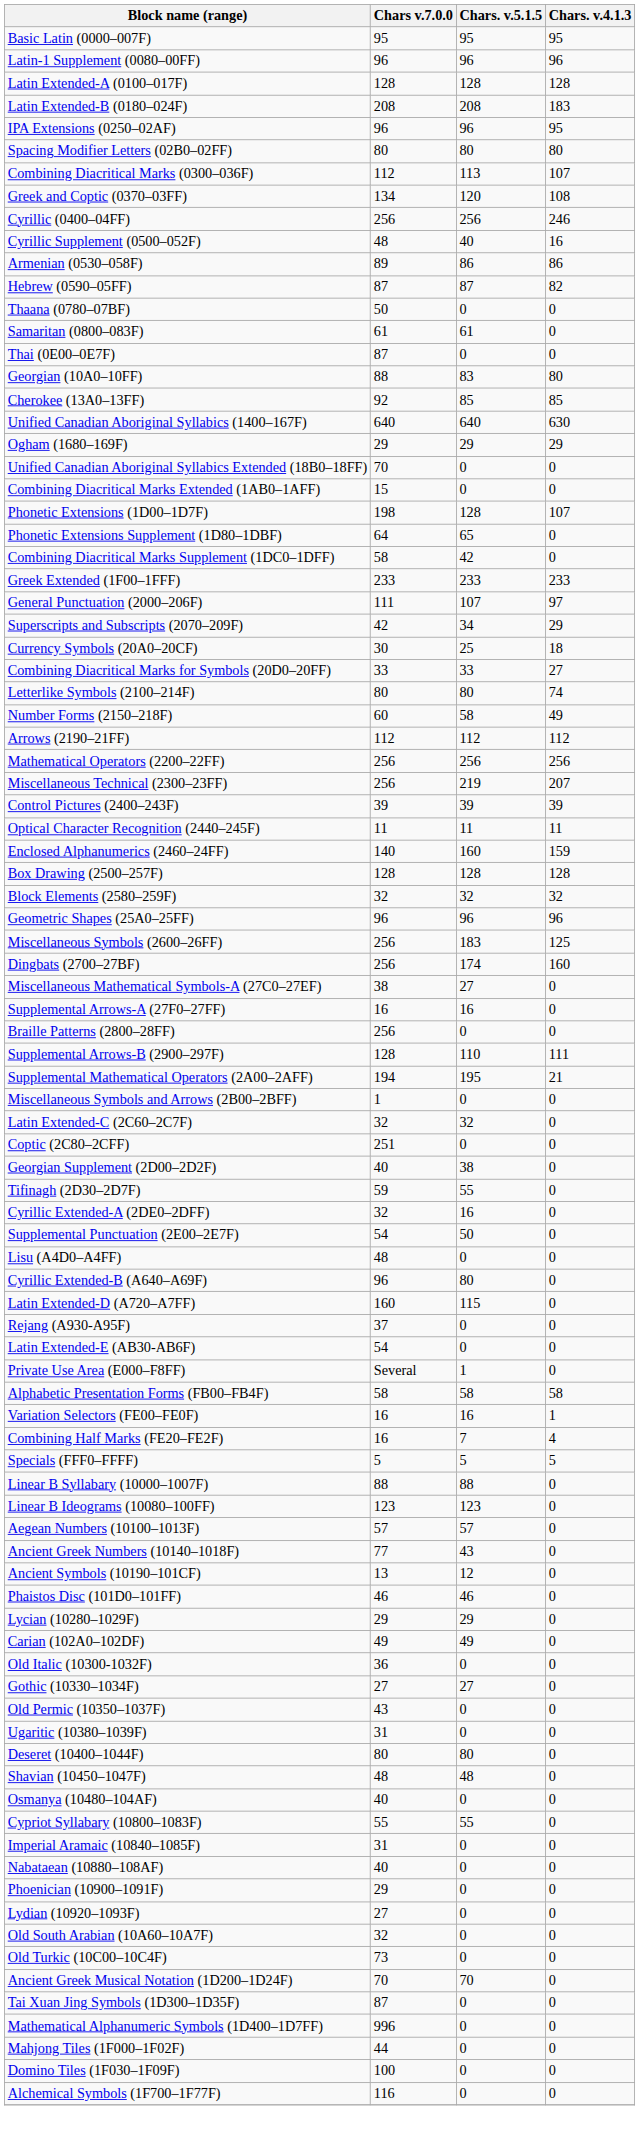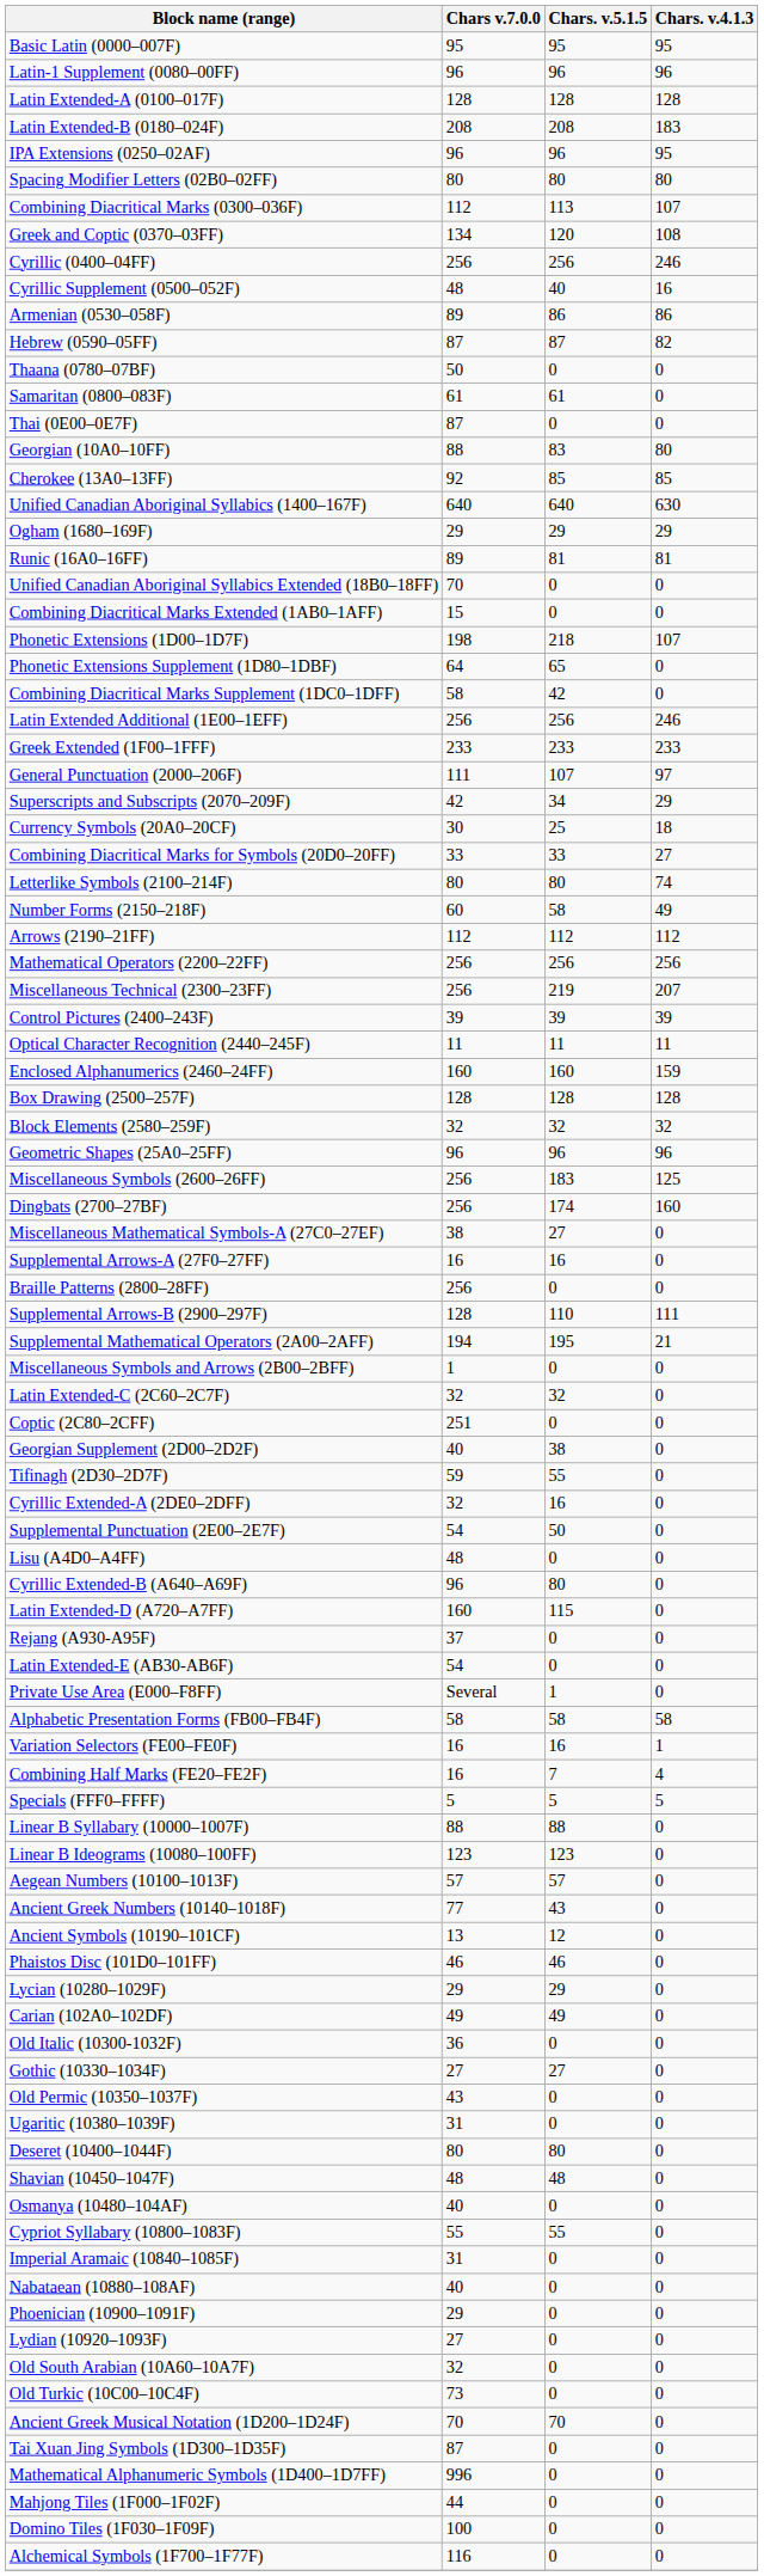 <table class="wikitable" style="text-align: left; vertical-align: middle;">
 <tr>
 <th>Block name (range)</th>
 <th>Chars v.7.0.0</th>
 <th>Chars. v.5.1.5</th>
 <th>Chars. v.4.1.3</th>
 </tr>
 <tr>
 <td><a href='#'>Basic Latin</a> (0000–007F)</td>
 <td>95</td>
 <td>95</td>
 <td>95</td>
 </tr>
 <tr>
 <td><a href='#'>Latin-1 Supplement</a> (0080–00FF)</td>
 <td>96</td>
 <td>96</td>
 <td>96</td>
 </tr>
 <tr>
 <td><a href='#'>Latin Extended-A</a> (0100–017F)</td>
 <td>128</td>
 <td>128</td>
 <td>128</td>
 </tr>
 <tr>
 <td><a href='#'>Latin Extended-B</a> (0180–024F)</td>
 <td>208</td>
 <td>208</td>
 <td>183</td>
 </tr>
 <tr>
 <td><a href='#'>IPA Extensions</a> (0250–02AF)</td>
 <td>96</td>
 <td>96</td>
 <td>95</td>
 </tr>
 <tr>
 <td><a href='#'>Spacing Modifier Letters</a> (02B0–02FF)</td>
 <td>80</td>
 <td>80</td>
 <td>80</td>
 </tr>
 <tr>
 <td><a href='#'>Combining Diacritical Marks</a> (0300–036F)</td>
 <td>112</td>
 <td>113</td>
 <td>107</td>
 </tr>
 <tr>
 <td><a href='#'>Greek and Coptic</a> (0370–03FF)</td>
 <td>134</td>
 <td>120</td>
 <td>108</td>
 </tr>
 <tr>
 <td><a href='#'>Cyrillic</a> (0400–04FF)</td>
 <td>256</td>
 <td>256</td>
 <td>246</td>
 </tr>
 <tr>
 <td><a href='#'>Cyrillic Supplement</a> (0500–052F)</td>
 <td>48</td>
 <td>40</td>
 <td>16</td>
 </tr>
 <tr>
 <td><a href='#'>Armenian</a> (0530–058F)</td>
 <td>89</td>
 <td>86</td>
 <td>86</td>
 </tr>
 <tr>
 <td><a href='#'>Hebrew</a> (0590–05FF)</td>
 <td>87</td>
 <td>87</td>
 <td>82</td>
 </tr>
 <tr>
 <td><a href='#'>Thaana</a> (0780–07BF)</td>
 <td>50</td>
 <td>0</td>
 <td>0</td>
 </tr>
 <tr>
 <td><a href='#'>Samaritan</a> (0800–083F)</td>
 <td>61</td>
 <td>61</td>
 <td>0</td>
 </tr>
 <tr>
 <td><a href='#'>Thai</a> (0E00–0E7F)</td>
 <td>87</td>
 <td>0</td>
 <td>0</td>
 </tr>
 <tr>
 <td><a href='#'>Georgian</a> (10A0–10FF)</td>
 <td>88</td>
 <td>83</td>
 <td>80</td>
 </tr>
 <tr>
 <td><a href='#'>Cherokee</a> (13A0–13FF)</td>
 <td>92</td>
 <td>85</td>
 <td>85</td>
 </tr>
 <tr>
 <td><a href='#'>Unified Canadian Aboriginal Syllabics</a> (1400–167F)</td>
 <td>640</td>
 <td>640</td>
 <td>630</td>
 </tr>
 <tr>
 <td><a href='#'>Ogham</a> (1680–169F)</td>
 <td>29</td>
 <td>29</td>
 <td>29</td>
 </tr>
 <tr>
+<td><a href='#'>Runic</a> (16A0–16FF)</td>
+<td>89</td>
+<td>81</td>
+<td>81</td>
+</tr>
+<tr>
 <td><a href='#'>Unified Canadian Aboriginal Syllabics Extended</a> (18B0–18FF)</td>
 <td>70</td>
 <td>0</td>
 <td>0</td>
 </tr>
 <tr>
 <td><a href='#'>Combining Diacritical Marks Extended</a> (1AB0–1AFF)</td>
 <td>15</td>
 <td>0</td>
 <td>0</td>
 </tr>
 <tr>
 <td><a href='#'>Phonetic Extensions</a> (1D00–1D7F)</td>
 <td>198</td>
-<td>128</td>
+<td>218</td>
 <td>107</td>
 </tr>
 <tr>
 <td><a href='#'>Phonetic Extensions Supplement</a> (1D80–1DBF)</td>
 <td>64</td>
 <td>65</td>
 <td>0</td>
 </tr>
 <tr>
 <td><a href='#'>Combining Diacritical Marks Supplement</a> (1DC0–1DFF)</td>
 <td>58</td>
 <td>42</td>
 <td>0</td>
+</tr>
+<tr>
+<td><a href='#'>Latin Extended Additional</a> (1E00–1EFF)</td>
+<td>256</td>
+<td>256</td>
+<td>246</td>
 </tr>
 <tr>
 <td><a href='#'>Greek Extended</a> (1F00–1FFF)</td>
 <td>233</td>
 <td>233</td>
 <td>233</td>
 </tr>
 <tr>
 <td><a href='#'>General Punctuation</a> (2000–206F)</td>
 <td>111</td>
 <td>107</td>
 <td>97</td>
 </tr>
 <tr>
 <td><a href='#'>Superscripts and Subscripts</a> (2070–209F)</td>
 <td>42</td>
 <td>34</td>
 <td>29</td>
 </tr>
 <tr>
 <td><a href='#'>Currency Symbols</a> (20A0–20CF)</td>
 <td>30</td>
 <td>25</td>
 <td>18</td>
 </tr>
 <tr>
 <td><a href='#'>Combining Diacritical Marks for Symbols</a> (20D0–20FF)</td>
 <td>33</td>
 <td>33</td>
 <td>27</td>
 </tr>
 <tr>
 <td><a href='#'>Letterlike Symbols</a> (2100–214F)</td>
 <td>80</td>
 <td>80</td>
 <td>74</td>
 </tr>
 <tr>
 <td><a href='#'>Number Forms</a> (2150–218F)</td>
 <td>60</td>
 <td>58</td>
 <td>49</td>
 </tr>
 <tr>
 <td><a href='#'>Arrows</a> (2190–21FF)</td>
 <td>112</td>
 <td>112</td>
 <td>112</td>
 </tr>
 <tr>
 <td><a href='#'>Mathematical Operators</a> (2200–22FF)</td>
 <td>256</td>
 <td>256</td>
 <td>256</td>
 </tr>
 <tr>
 <td><a href='#'>Miscellaneous Technical</a> (2300–23FF)</td>
 <td>256</td>
 <td>219</td>
 <td>207</td>
 </tr>
 <tr>
 <td><a href='#'>Control Pictures</a> (2400–243F)</td>
 <td>39</td>
 <td>39</td>
 <td>39</td>
 </tr>
 <tr>
 <td><a href='#'>Optical Character Recognition</a> (2440–245F)</td>
 <td>11</td>
 <td>11</td>
 <td>11</td>
 </tr>
 <tr>
 <td><a href='#'>Enclosed Alphanumerics</a> (2460–24FF)</td>
-<td>140</td>
+<td>160</td>
 <td>160</td>
 <td>159</td>
 </tr>
 <tr>
 <td><a href='#'>Box Drawing</a> (2500–257F)</td>
 <td>128</td>
 <td>128</td>
 <td>128</td>
 </tr>
 <tr>
 <td><a href='#'>Block Elements</a> (2580–259F)</td>
 <td>32</td>
 <td>32</td>
 <td>32</td>
 </tr>
 <tr>
 <td><a href='#'>Geometric Shapes</a> (25A0–25FF)</td>
 <td>96</td>
 <td>96</td>
 <td>96</td>
 </tr>
 <tr>
 <td><a href='#'>Miscellaneous Symbols</a> (2600–26FF)</td>
 <td>256</td>
 <td>183</td>
 <td>125</td>
 </tr>
 <tr>
 <td><a href='#'>Dingbats</a> (2700–27BF)</td>
 <td>256</td>
 <td>174</td>
 <td>160</td>
 </tr>
 <tr>
 <td><a href='#'>Miscellaneous Mathematical Symbols-A</a> (27C0–27EF)</td>
 <td>38</td>
 <td>27</td>
 <td>0</td>
 </tr>
 <tr>
 <td><a href='#'>Supplemental Arrows-A</a> (27F0–27FF)</td>
 <td>16</td>
 <td>16</td>
 <td>0</td>
 </tr>
 <tr>
 <td><a href='#'>Braille Patterns</a> (2800–28FF)</td>
 <td>256</td>
 <td>0</td>
 <td>0</td>
 </tr>
 <tr>
 <td><a href='#'>Supplemental Arrows-B</a> (2900–297F)</td>
 <td>128</td>
 <td>110</td>
 <td>111</td>
 </tr>
 <tr>
 <td><a href='#'>Supplemental Mathematical Operators</a> (2A00–2AFF)</td>
 <td>194</td>
 <td>195</td>
 <td>21</td>
 </tr>
 <tr>
 <td><a href='#'>Miscellaneous Symbols and Arrows</a> (2B00–2BFF)</td>
 <td>1</td>
 <td>0</td>
 <td>0</td>
 </tr>
 <tr>
 <td><a href='#'>Latin Extended-C</a> (2C60–2C7F)</td>
 <td>32</td>
 <td>32</td>
 <td>0</td>
 </tr>
 <tr>
 <td><a href='#'>Coptic</a> (2C80–2CFF)</td>
 <td>251</td>
 <td>0</td>
 <td>0</td>
 </tr>
 <tr>
 <td><a href='#'>Georgian Supplement</a> (2D00–2D2F)</td>
 <td>40</td>
 <td>38</td>
 <td>0</td>
 </tr>
 <tr>
 <td><a href='#'>Tifinagh</a> (2D30–2D7F)</td>
 <td>59</td>
 <td>55</td>
 <td>0</td>
 </tr>
 <tr>
 <td><a href='#'>Cyrillic Extended-A</a> (2DE0–2DFF)</td>
 <td>32</td>
 <td>16</td>
 <td>0</td>
 </tr>
 <tr>
 <td><a href='#'>Supplemental Punctuation</a> (2E00–2E7F)</td>
 <td>54</td>
 <td>50</td>
 <td>0</td>
 </tr>
 <tr>
 <td><a href='#'>Lisu</a> (A4D0–A4FF)</td>
 <td>48</td>
 <td>0</td>
 <td>0</td>
 </tr>
 <tr>
 <td><a href='#'>Cyrillic Extended-B</a> (A640–A69F)</td>
 <td>96</td>
 <td>80</td>
 <td>0</td>
 </tr>
 <tr>
 <td><a href='#'>Latin Extended-D</a> (A720–A7FF)</td>
 <td>160</td>
 <td>115</td>
 <td>0</td>
 </tr>
 <tr>
 <td><a href='#'>Rejang</a> (A930-A95F)</td>
 <td>37</td>
 <td>0</td>
 <td>0</td>
 </tr>
 <tr>
 <td><a href='#'>Latin Extended-E</a> (AB30-AB6F)</td>
 <td>54</td>
 <td>0</td>
 <td>0</td>
 </tr>
 <tr>
 <td><a href='#'>Private Use Area</a> (E000–F8FF)</td>
 <td>Several</td>
 <td>1</td>
 <td>0</td>
 </tr>
 <tr>
 <td><a href='#'>Alphabetic Presentation Forms</a> (FB00–FB4F)</td>
 <td>58</td>
 <td>58</td>
 <td>58</td>
 </tr>
 <tr>
 <td><a href='#'>Variation Selectors</a> (FE00–FE0F)</td>
 <td>16</td>
 <td>16</td>
 <td>1</td>
 </tr>
 <tr>
 <td><a href='#'>Combining Half Marks</a> (FE20–FE2F)</td>
 <td>16</td>
 <td>7</td>
 <td>4</td>
 </tr>
 <tr>
 <td><a href='#'>Specials</a> (FFF0–FFFF)</td>
 <td>5</td>
 <td>5</td>
 <td>5</td>
 </tr>
 <tr>
 <td><a href='#'>Linear B Syllabary</a> (10000–1007F)</td>
 <td>88</td>
 <td>88</td>
 <td>0</td>
 </tr>
 <tr>
 <td><a href='#'>Linear B Ideograms</a> (10080–100FF)</td>
 <td>123</td>
 <td>123</td>
 <td>0</td>
 </tr>
 <tr>
 <td><a href='#'>Aegean Numbers</a> (10100–1013F)</td>
 <td>57</td>
 <td>57</td>
 <td>0</td>
 </tr>
 <tr>
 <td><a href='#'>Ancient Greek Numbers</a> (10140–1018F)</td>
 <td>77</td>
 <td>43</td>
 <td>0</td>
 </tr>
 <tr>
 <td><a href='#'>Ancient Symbols</a> (10190–101CF)</td>
 <td>13</td>
 <td>12</td>
 <td>0</td>
 </tr>
 <tr>
 <td><a href='#'>Phaistos Disc</a> (101D0–101FF)</td>
 <td>46</td>
 <td>46</td>
 <td>0</td>
 </tr>
 <tr>
 <td><a href='#'>Lycian</a> (10280–1029F)</td>
 <td>29</td>
 <td>29</td>
 <td>0</td>
 </tr>
 <tr>
 <td><a href='#'>Carian</a> (102A0–102DF)</td>
 <td>49</td>
 <td>49</td>
 <td>0</td>
 </tr>
 <tr>
 <td><a href='#'>Old Italic</a> (10300-1032F)</td>
 <td>36</td>
 <td>0</td>
 <td>0</td>
 </tr>
 <tr>
 <td><a href='#'>Gothic</a> (10330–1034F)</td>
 <td>27</td>
 <td>27</td>
 <td>0</td>
 </tr>
 <tr>
 <td><a href='#'>Old Permic</a> (10350–1037F)</td>
 <td>43</td>
 <td>0</td>
 <td>0</td>
 </tr>
 <tr>
 <td><a href='#'>Ugaritic</a> (10380–1039F)</td>
 <td>31</td>
 <td>0</td>
 <td>0</td>
 </tr>
 <tr>
 <td><a href='#'>Deseret</a> (10400–1044F)</td>
 <td>80</td>
 <td>80</td>
 <td>0</td>
 </tr>
 <tr>
 <td><a href='#'>Shavian</a> (10450–1047F)</td>
 <td>48</td>
 <td>48</td>
 <td>0</td>
 </tr>
 <tr>
 <td><a href='#'>Osmanya</a> (10480–104AF)</td>
 <td>40</td>
 <td>0</td>
 <td>0</td>
 </tr>
 <tr>
 <td><a href='#'>Cypriot Syllabary</a> (10800–1083F)</td>
 <td>55</td>
 <td>55</td>
 <td>0</td>
 </tr>
 <tr>
 <td><a href='#'>Imperial Aramaic</a> (10840–1085F)</td>
 <td>31</td>
 <td>0</td>
 <td>0</td>
 </tr>
 <tr>
 <td><a href='#'>Nabataean</a> (10880–108AF)</td>
 <td>40</td>
 <td>0</td>
 <td>0</td>
 </tr>
 <tr>
 <td><a href='#'>Phoenician</a> (10900–1091F)</td>
 <td>29</td>
 <td>0</td>
 <td>0</td>
 </tr>
 <tr>
 <td><a href='#'>Lydian</a> (10920–1093F)</td>
 <td>27</td>
 <td>0</td>
 <td>0</td>
 </tr>
 <tr>
 <td><a href='#'>Old South Arabian</a> (10A60–10A7F)</td>
 <td>32</td>
 <td>0</td>
 <td>0</td>
 </tr>
 <tr>
 <td><a href='#'>Old Turkic</a> (10C00–10C4F)</td>
 <td>73</td>
 <td>0</td>
 <td>0</td>
 </tr>
 <tr>
 <td><a href='#'>Ancient Greek Musical Notation</a> (1D200–1D24F)</td>
 <td>70</td>
 <td>70</td>
 <td>0</td>
 </tr>
 <tr>
 <td><a href='#'>Tai Xuan Jing Symbols</a> (1D300–1D35F)</td>
 <td>87</td>
 <td>0</td>
 <td>0</td>
 </tr>
 <tr>
 <td><a href='#'>Mathematical Alphanumeric Symbols</a> (1D400–1D7FF)</td>
 <td>996</td>
 <td>0</td>
 <td>0</td>
 </tr>
 <tr>
 <td><a href='#'>Mahjong Tiles</a> (1F000–1F02F)</td>
 <td>44</td>
 <td>0</td>
 <td>0</td>
 </tr>
 <tr>
 <td><a href='#'>Domino Tiles</a> (1F030–1F09F)</td>
 <td>100</td>
 <td>0</td>
 <td>0</td>
 </tr>
 <tr>
 <td><a href='#'>Alchemical Symbols</a> (1F700–1F77F)</td>
 <td>116</td>
 <td>0</td>
 <td>0</td>
 </tr>
 <tr>
 </tr>
 </table>
